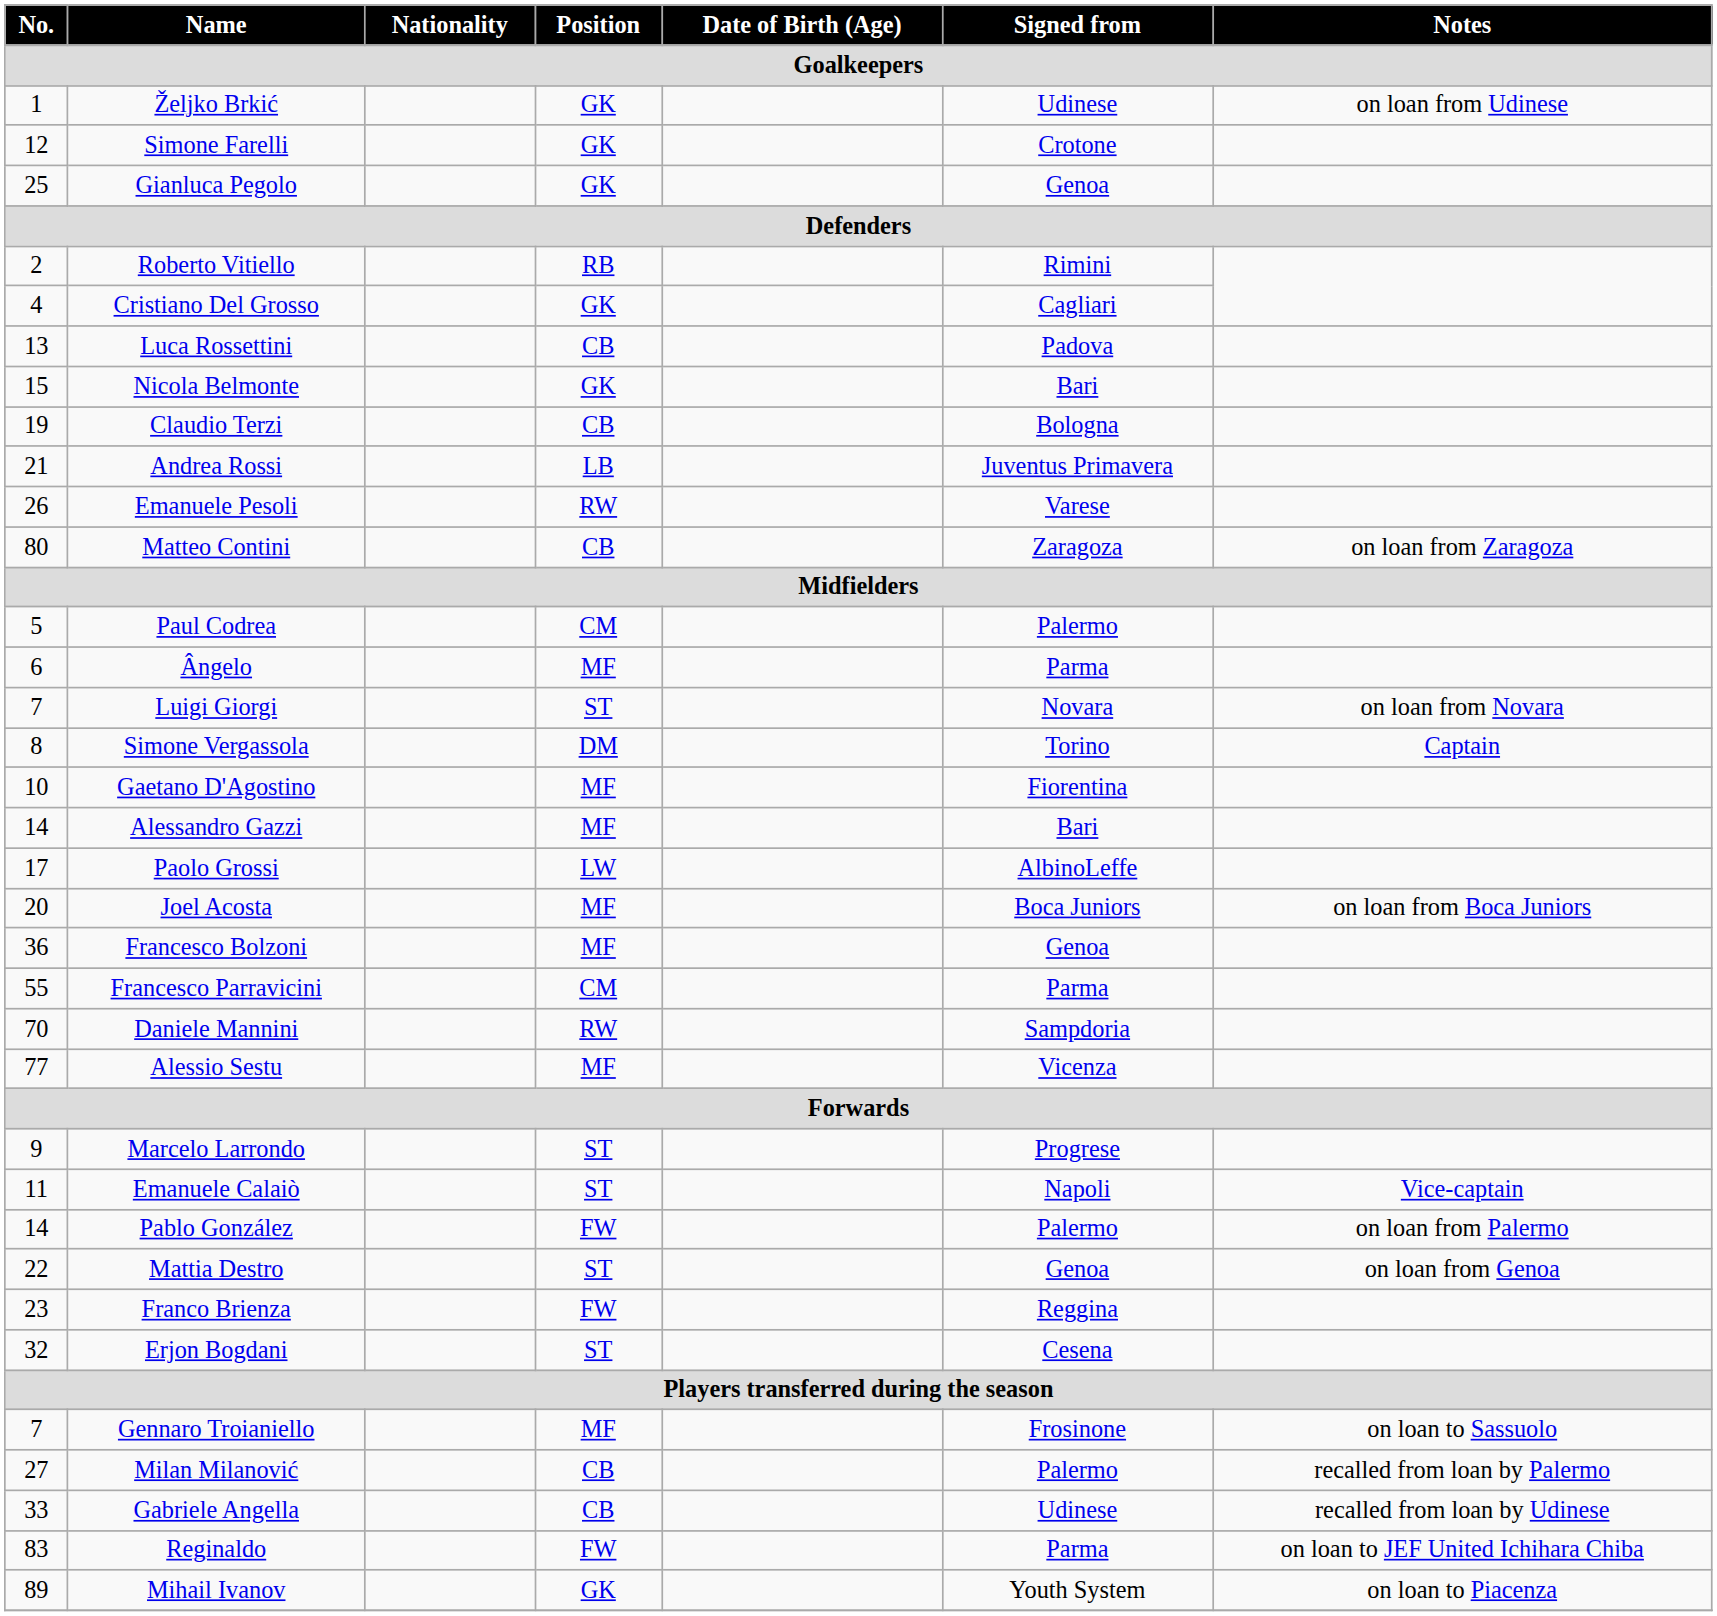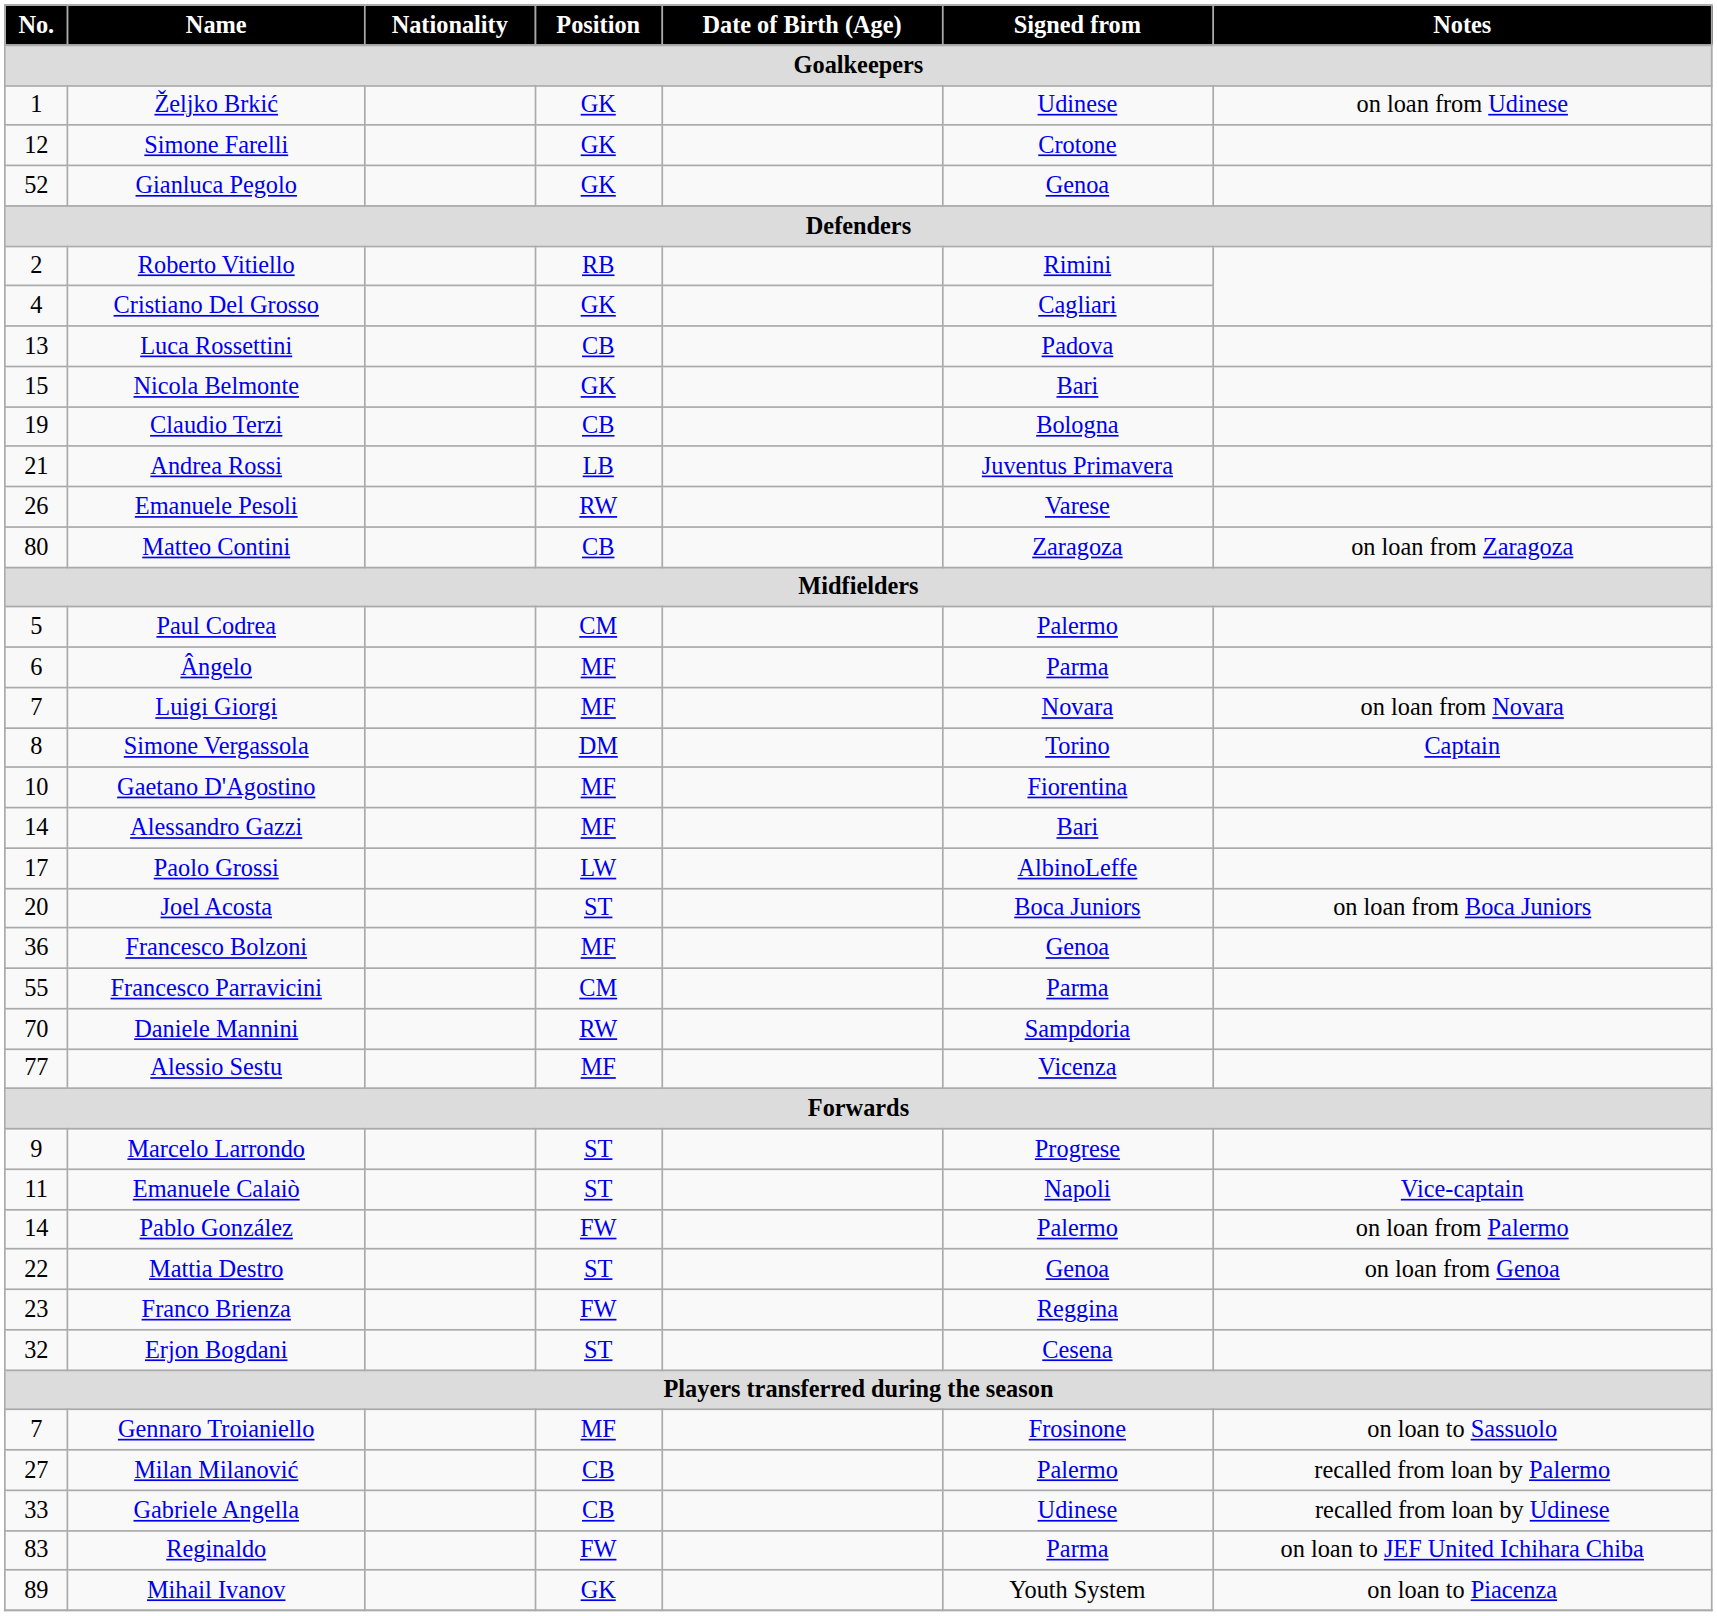 <table class="wikitable" style="text-align: center; font-size:90%" width=80%>
 <tr>
 <th style="background: #000000; color:white" align=right>No.</th>
 <th style="background: #000000; color:white" align=right>Name</th>
 <th style="background: #000000; color:white" align=right>Nationality</th>
 <th style="background: #000000; color:white" align=right>Position</th>
 <th style="background: #000000; color:white" align=right>Date of Birth (Age)</th>
 <th style="background: #000000; color:white" align=right>Signed from</th>
 <th style="background: #000000; color:white" align=right>Notes</th>
 </tr>
 <tr>
 <th colspan=8 style="background: #DCDCDC" align=right>Goalkeepers</th>
 </tr>
 <tr>
 <td>1</td>
 <td><a href='#'>Željko Brkić</a></td>
 <td></td>
 <td><a href='#'>GK</a></td>
 <td></td>
 <td><a href='#'>Udinese</a></td>
 <td>on loan from <a href='#'>Udinese</a></td>
 </tr>
 <tr>
 <td>12</td>
 <td><a href='#'>Simone Farelli</a></td>
 <td></td>
 <td><a href='#'>GK</a></td>
 <td></td>
 <td><a href='#'>Crotone</a></td>
 <td></td>
 </tr>
 <tr>
-<td>25</td>
+<td>52</td>
 <td><a href='#'>Gianluca Pegolo</a></td>
 <td></td>
 <td><a href='#'>GK</a></td>
 <td></td>
 <td><a href='#'>Genoa</a></td>
 <td></td>
 </tr>
 <tr>
 <th colspan=8 style="background: #DCDCDC" align=right>Defenders</th>
 </tr>
 <tr>
 <td>2</td>
 <td><a href='#'>Roberto Vitiello</a></td>
 <td></td>
 <td><a href='#'>RB</a></td>
 <td></td>
 <td><a href='#'>Rimini</a></td>
 </tr>
 <tr>
 <td>4</td>
 <td><a href='#'>Cristiano Del Grosso</a></td>
 <td></td>
 <td><a href='#'>GK</a></td>
 <td></td>
 <td><a href='#'>Cagliari</a></td>
 </tr>
 <tr>
 <td>13</td>
 <td><a href='#'>Luca Rossettini</a></td>
 <td></td>
 <td><a href='#'>CB</a></td>
 <td></td>
 <td><a href='#'>Padova</a></td>
 <td></td>
 </tr>
 <tr>
 <td>15</td>
 <td><a href='#'>Nicola Belmonte</a></td>
 <td></td>
 <td><a href='#'>GK</a></td>
 <td></td>
 <td><a href='#'>Bari</a></td>
 <td></td>
 </tr>
 <tr>
 <td>19</td>
 <td><a href='#'>Claudio Terzi</a></td>
 <td></td>
 <td><a href='#'>CB</a></td>
 <td></td>
 <td><a href='#'>Bologna</a></td>
 <td></td>
 </tr>
 <tr>
 <td>21</td>
 <td><a href='#'>Andrea Rossi</a></td>
 <td></td>
 <td><a href='#'>LB</a></td>
 <td></td>
 <td><a href='#'>Juventus Primavera</a></td>
 <td></td>
 </tr>
 <tr>
 <td>26</td>
 <td><a href='#'>Emanuele Pesoli</a></td>
 <td></td>
 <td><a href='#'>RW</a></td>
 <td></td>
 <td><a href='#'>Varese</a></td>
 </tr>
 <tr>
 <td>80</td>
 <td><a href='#'>Matteo Contini</a></td>
 <td></td>
 <td><a href='#'>CB</a></td>
 <td></td>
 <td> <a href='#'>Zaragoza</a></td>
 <td>on loan from <a href='#'>Zaragoza</a></td>
 </tr>
 <tr>
 <th colspan=8 style="background: #DCDCDC" align=right>Midfielders</th>
 </tr>
 <tr>
 <td>5</td>
 <td><a href='#'>Paul Codrea</a></td>
 <td></td>
 <td><a href='#'>CM</a></td>
 <td></td>
 <td><a href='#'>Palermo</a></td>
 <td></td>
 </tr>
 <tr>
 <td>6</td>
 <td><a href='#'>Ângelo</a></td>
 <td></td>
 <td><a href='#'>MF</a></td>
 <td></td>
 <td><a href='#'>Parma</a></td>
 <td></td>
 </tr>
 <tr>
 <td>7</td>
 <td><a href='#'>Luigi Giorgi</a></td>
 <td></td>
-<td><a href='#'>ST</a></td>
+<td><a href='#'>MF</a></td>
 <td></td>
 <td><a href='#'>Novara</a></td>
 <td>on loan from <a href='#'>Novara</a></td>
 </tr>
 <tr>
 <td>8</td>
 <td><a href='#'>Simone Vergassola</a></td>
 <td></td>
 <td><a href='#'>DM</a></td>
 <td></td>
 <td><a href='#'>Torino</a></td>
 <td><a href='#'>Captain</a></td>
 </tr>
 <tr>
 <td>10</td>
 <td><a href='#'>Gaetano D'Agostino</a></td>
 <td></td>
 <td><a href='#'>MF</a></td>
 <td></td>
 <td><a href='#'>Fiorentina</a></td>
 <td></td>
 </tr>
 <tr>
 <td>14</td>
 <td><a href='#'>Alessandro Gazzi</a></td>
 <td></td>
 <td><a href='#'>MF</a></td>
 <td></td>
 <td><a href='#'>Bari</a></td>
 <td></td>
 </tr>
 <tr>
 <td>17</td>
 <td><a href='#'>Paolo Grossi</a></td>
 <td></td>
 <td><a href='#'>LW</a></td>
 <td></td>
 <td><a href='#'>AlbinoLeffe</a></td>
 <td></td>
 </tr>
 <tr>
 <td>20</td>
 <td><a href='#'>Joel Acosta</a></td>
 <td></td>
-<td><a href='#'>MF</a></td>
+<td><a href='#'>ST</a></td>
 <td></td>
 <td> <a href='#'>Boca Juniors</a></td>
 <td>on loan from <a href='#'>Boca Juniors</a></td>
 </tr>
 <tr>
 <td>36</td>
 <td><a href='#'>Francesco Bolzoni</a></td>
 <td></td>
 <td><a href='#'>MF</a></td>
 <td></td>
 <td><a href='#'>Genoa</a></td>
 <td></td>
 </tr>
 <tr>
 <td>55</td>
 <td><a href='#'>Francesco Parravicini</a></td>
 <td></td>
 <td><a href='#'>CM</a></td>
 <td></td>
 <td><a href='#'>Parma</a></td>
 <td></td>
 </tr>
 <tr>
 <td>70</td>
 <td><a href='#'>Daniele Mannini</a></td>
 <td></td>
 <td><a href='#'>RW</a></td>
 <td></td>
 <td><a href='#'>Sampdoria</a></td>
 <td></td>
 </tr>
 <tr>
 <td>77</td>
 <td><a href='#'>Alessio Sestu</a></td>
 <td></td>
 <td><a href='#'>MF</a></td>
 <td></td>
 <td><a href='#'>Vicenza</a></td>
 <td></td>
 </tr>
 <tr>
 <th colspan=8 style="background: #DCDCDC" align=right>Forwards</th>
 </tr>
 <tr>
 <td>9</td>
 <td><a href='#'>Marcelo Larrondo</a></td>
 <td></td>
 <td><a href='#'>ST</a></td>
 <td></td>
 <td> <a href='#'>Progrese</a></td>
 </tr>
 <tr>
 <td>11</td>
 <td><a href='#'>Emanuele Calaiò</a></td>
 <td></td>
 <td><a href='#'>ST</a></td>
 <td></td>
 <td><a href='#'>Napoli</a></td>
 <td><a href='#'>Vice-captain</a></td>
 </tr>
 <tr>
 <td>14</td>
 <td><a href='#'>Pablo González</a></td>
 <td></td>
 <td><a href='#'>FW</a></td>
 <td></td>
 <td><a href='#'>Palermo</a></td>
 <td>on loan from <a href='#'>Palermo</a></td>
 </tr>
 <tr>
 <td>22</td>
 <td><a href='#'>Mattia Destro</a></td>
 <td></td>
 <td><a href='#'>ST</a></td>
 <td></td>
 <td><a href='#'>Genoa</a></td>
 <td>on loan from <a href='#'>Genoa</a></td>
 </tr>
 <tr>
 <td>23</td>
 <td><a href='#'>Franco Brienza</a></td>
 <td></td>
 <td><a href='#'>FW</a></td>
 <td></td>
 <td><a href='#'>Reggina</a></td>
 <td></td>
 </tr>
 <tr>
 <td>32</td>
 <td><a href='#'>Erjon Bogdani</a></td>
 <td></td>
 <td><a href='#'>ST</a></td>
 <td></td>
 <td><a href='#'>Cesena</a></td>
 <td></td>
 </tr>
 <tr>
 <th colspan="8"  style="background:#dcdcdc;">Players transferred during the season</th>
 </tr>
 <tr>
 <td>7</td>
 <td><a href='#'>Gennaro Troianiello</a></td>
 <td></td>
 <td><a href='#'>MF</a></td>
 <td></td>
 <td><a href='#'>Frosinone</a></td>
 <td>on loan to <a href='#'>Sassuolo</a></td>
 </tr>
 <tr>
 <td>27</td>
 <td><a href='#'>Milan Milanović</a></td>
 <td></td>
 <td><a href='#'>CB</a></td>
 <td></td>
 <td><a href='#'>Palermo</a></td>
 <td>recalled from loan by <a href='#'>Palermo</a></td>
 </tr>
 <tr>
 <td>33</td>
 <td><a href='#'>Gabriele Angella</a></td>
 <td></td>
 <td><a href='#'>CB</a></td>
 <td></td>
 <td><a href='#'>Udinese</a></td>
 <td>recalled from loan by <a href='#'>Udinese</a></td>
 </tr>
 <tr>
 <td>83</td>
 <td><a href='#'>Reginaldo</a></td>
 <td></td>
 <td><a href='#'>FW</a></td>
 <td></td>
 <td><a href='#'>Parma</a></td>
 <td>on loan to  <a href='#'>JEF United Ichihara Chiba</a></td>
 </tr>
 <tr>
 <td>89</td>
 <td><a href='#'>Mihail Ivanov</a></td>
 <td></td>
 <td><a href='#'>GK</a></td>
 <td></td>
 <td>Youth System</td>
 <td>on loan to <a href='#'>Piacenza</a></td>
 </tr>
 <tr>
 </tr>
 </table>
